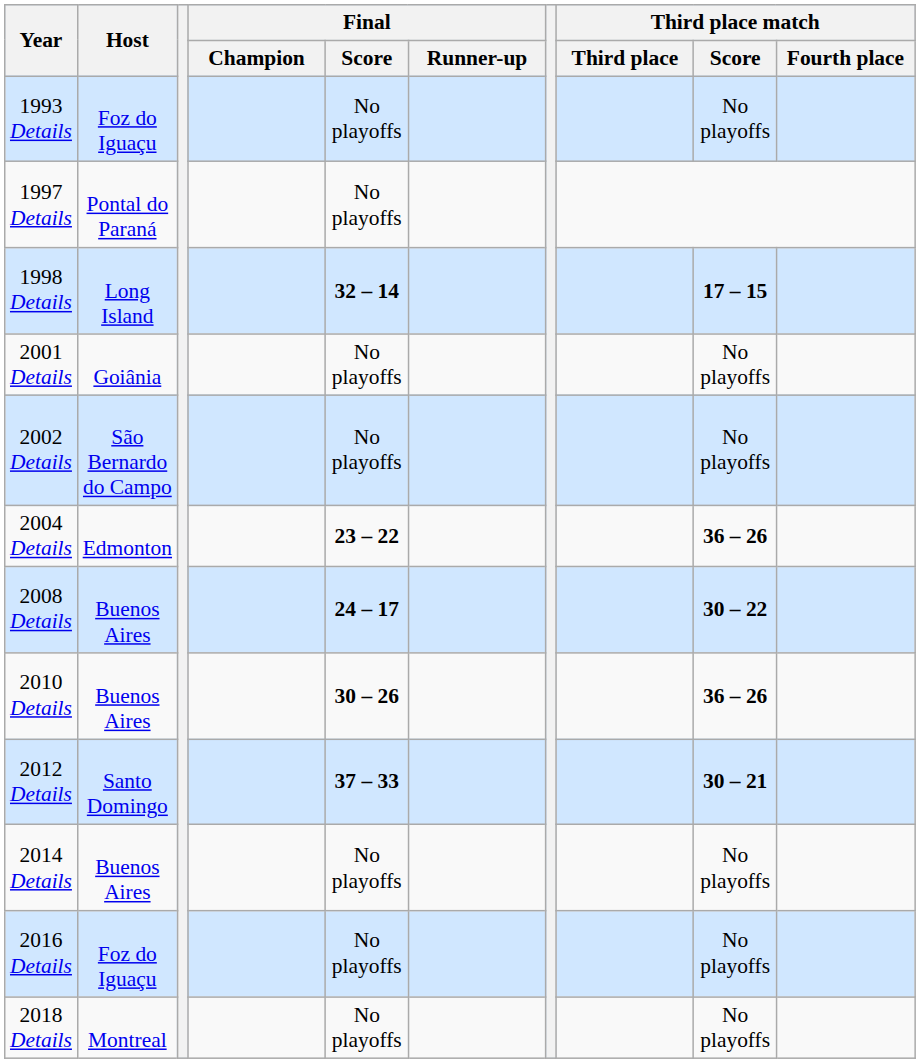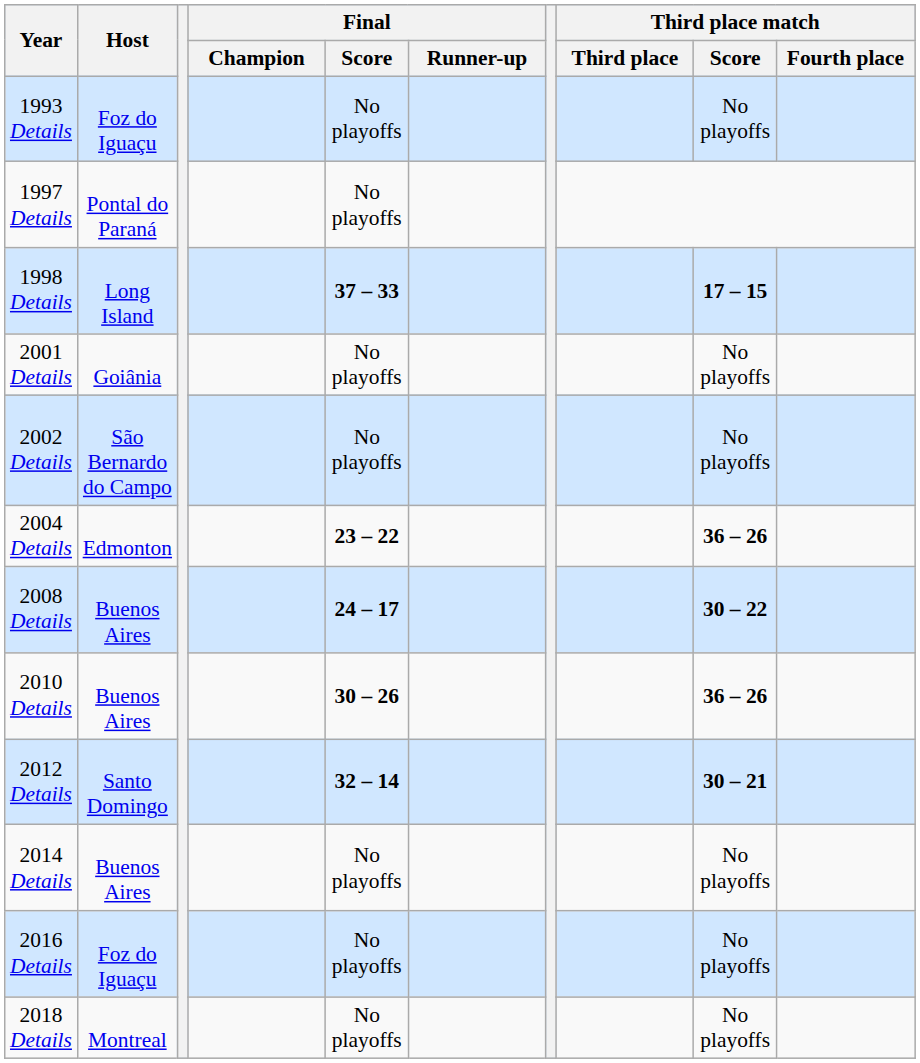 <table class="wikitable" style="font-size:90%; width: 98%; text-align: center;">
 <tr bgcolor=#C1D8F>
 <th rowspan=2 width=5%>Year</th>
 <th rowspan=2 width=10%>Host</th>
 <th width=1% rowspan=14 bgcolor=ffffff></th>
 <th colspan=3>Final</th>
 <th width=1% rowspan=14 bgcolor=ffffff></th>
 <th colspan=3>Third place match</th>
 </tr>
 <tr bgcolor=#EFEFEF>
 <th width=15%>Champion</th>
 <th width=9%>Score</th>
 <th width=15%>Runner-up</th>
 <th width=15%>Third place</th>
 <th width=9%>Score</th>
 <th width=15%>Fourth place</th>
 </tr>
 <tr bgcolor=#D0E7FF>
 <td>1993<br><em><a href='#'>Details</a></em></td>
 <td><br><a href='#'>Foz do Iguaçu</a></td>
 <td><strong></strong></td>
 <td><span>No playoffs</span></td>
 <td></td>
 <td></td>
 <td><span>No playoffs</span></td>
 <td></td>
 </tr>
 <tr>
 <td>1997<br><em><a href='#'>Details</a></em></td>
 <td><br><a href='#'>Pontal do Paraná</a></td>
 <td><strong></strong></td>
 <td><span>No playoffs</span></td>
 <td></td>
 <td colspan=3></td>
 </tr>
 <tr bgcolor=#D0E7FF>
 <td>1998<br><em><a href='#'>Details</a></em></td>
 <td><br><a href='#'>Long Island</a></td>
 <td><strong></strong></td>
-<td><strong> 32 – 14 </strong></td>
+<td><strong> 37 – 33 </strong></td>
 <td></td>
 <td></td>
 <td><strong> 17 – 15 </strong></td>
 <td></td>
 </tr>
 <tr>
 <td>2001<br><em><a href='#'>Details</a></em></td>
 <td><br><a href='#'>Goiânia</a></td>
 <td><strong></strong></td>
 <td><span>No playoffs</span></td>
 <td></td>
 <td></td>
 <td><span>No playoffs</span></td>
 <td></td>
 </tr>
 <tr bgcolor=#D0E7FF>
 <td>2002<br><em><a href='#'>Details</a></em></td>
 <td><br><a href='#'>São Bernardo do Campo</a></td>
 <td><strong></strong></td>
 <td><span>No playoffs</span></td>
 <td></td>
 <td></td>
 <td><span>No playoffs</span></td>
 <td></td>
 </tr>
 <tr>
 <td>2004<br><em><a href='#'>Details</a></em></td>
 <td><br><a href='#'>Edmonton</a></td>
 <td><strong></strong></td>
 <td><strong> 23 – 22 </strong></td>
 <td></td>
 <td></td>
 <td><strong> 36 – 26 </strong></td>
 <td></td>
 </tr>
 <tr bgcolor=#D0E7FF>
 <td>2008<br><em><a href='#'>Details</a></em></td>
 <td><br><a href='#'>Buenos Aires</a></td>
 <td><strong></strong></td>
 <td><strong>24 – 17</strong></td>
 <td></td>
 <td></td>
 <td><strong>30 – 22</strong></td>
 <td></td>
 </tr>
 <tr>
 <td>2010<br><em><a href='#'>Details</a></em></td>
 <td><br><a href='#'>Buenos Aires</a></td>
 <td><strong></strong></td>
 <td><strong> 30 – 26 </strong></td>
 <td></td>
 <td></td>
 <td><strong> 36 – 26 </strong></td>
 <td></td>
 </tr>
 <tr bgcolor=#D0E7FF>
 <td>2012<br><em><a href='#'>Details</a></em></td>
 <td><br><a href='#'>Santo Domingo</a></td>
 <td><strong></strong></td>
-<td><strong> 37 – 33 </strong></td>
+<td><strong> 32 – 14 </strong></td>
 <td></td>
 <td></td>
 <td><strong> 30 – 21 </strong></td>
 <td></td>
 </tr>
 <tr>
 <td>2014<br><em><a href='#'>Details</a></em></td>
 <td><br><a href='#'>Buenos Aires</a></td>
 <td><strong></strong></td>
 <td><span>No playoffs</span></td>
 <td></td>
 <td></td>
 <td><span>No playoffs</span></td>
 <td></td>
 </tr>
 <tr bgcolor=#D0E7FF>
 <td>2016<br><em><a href='#'>Details</a></em></td>
 <td><br><a href='#'>Foz do Iguaçu</a></td>
 <td><strong></strong></td>
 <td><span>No playoffs</span></td>
 <td></td>
 <td></td>
 <td><span>No playoffs</span></td>
 <td></td>
 </tr>
 <tr>
 <td>2018<br><em><a href='#'>Details</a></em></td>
 <td><br><a href='#'>Montreal</a></td>
 <td><strong></strong></td>
 <td><span>No playoffs</span></td>
 <td></td>
 <td></td>
 <td><span>No playoffs</span></td>
 <td></td>
 </tr>
 </table>
